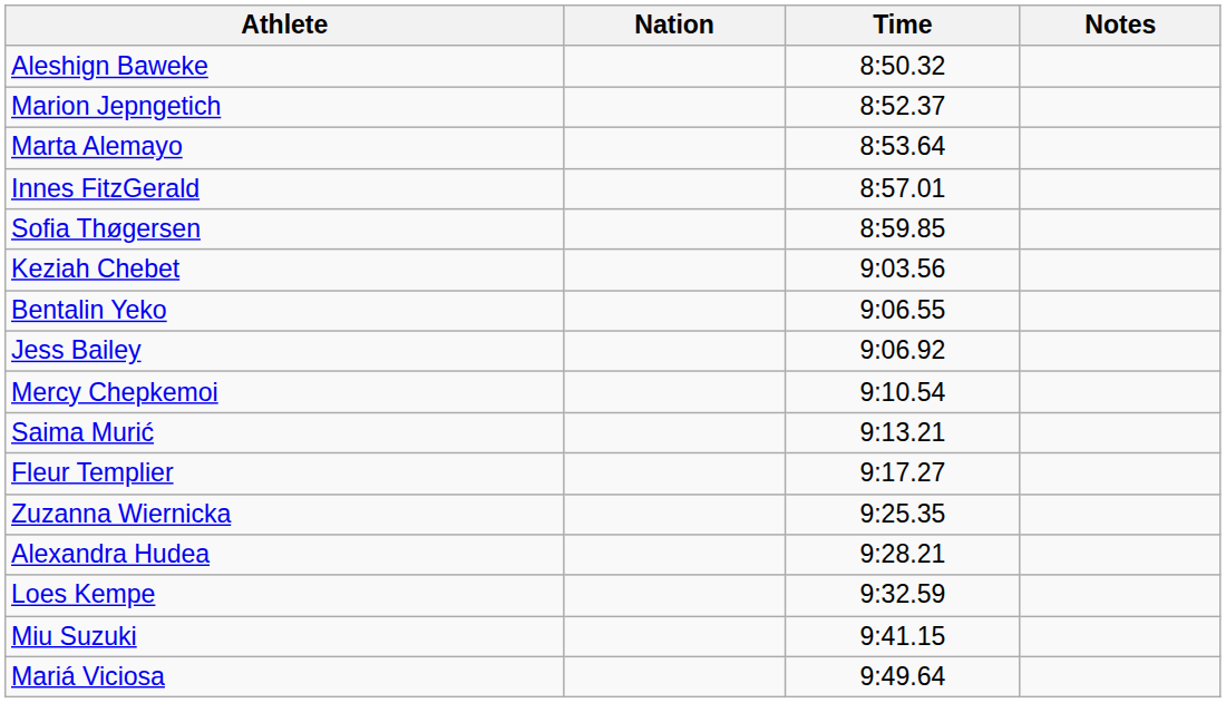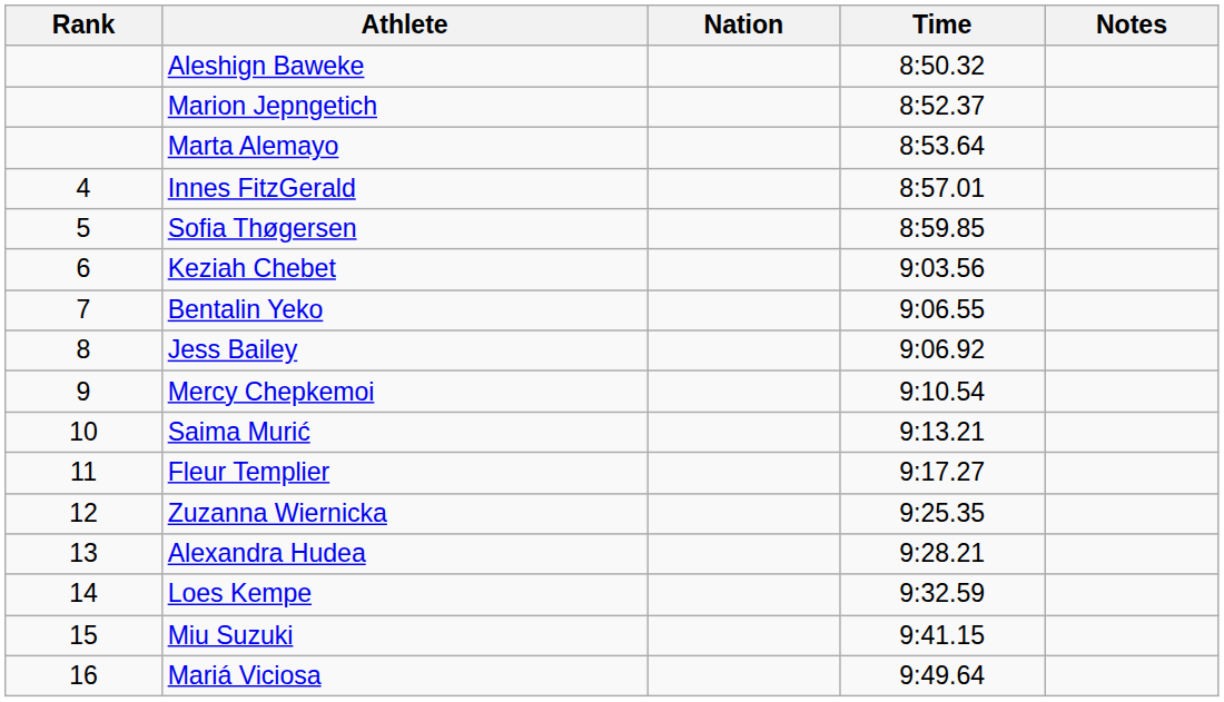 <table class="wikitable sortable" style="text-align:center;width: 60%;">
 <tr>
+<th scope="col">Rank</th>
 <th scope="col">Athlete</th>
 <th scope="col">Nation</th>
 <th scope="col">Time</th>
 <th scope="col">Notes</th>
 </tr>
 <tr>
+<td></td>
 <td align=left><a href='#'>Aleshign Baweke</a></td>
 <td align=left></td>
 <td>8:50.32</td>
 <td></td>
 </tr>
 <tr>
+<td></td>
 <td align=left><a href='#'>Marion Jepngetich</a></td>
 <td align=left></td>
 <td>8:52.37</td>
 <td></td>
 </tr>
 <tr>
+<td></td>
 <td align=left><a href='#'>Marta Alemayo</a></td>
 <td align=left></td>
 <td>8:53.64</td>
 <td></td>
 </tr>
 <tr>
+<td>4</td>
 <td align=left><a href='#'>Innes FitzGerald</a></td>
 <td align=left></td>
 <td>8:57.01</td>
 <td></td>
 </tr>
 <tr>
+<td>5</td>
 <td align=left><a href='#'>Sofia Thøgersen</a></td>
 <td align=left></td>
 <td>8:59.85</td>
 <td></td>
 </tr>
 <tr>
+<td>6</td>
 <td align=left><a href='#'>Keziah Chebet</a></td>
 <td align=left></td>
 <td>9:03.56</td>
 <td></td>
 </tr>
 <tr>
+<td>7</td>
 <td align=left><a href='#'>Bentalin Yeko</a></td>
 <td align=left></td>
 <td>9:06.55</td>
 <td></td>
 </tr>
 <tr>
+<td>8</td>
 <td align=left><a href='#'>Jess Bailey</a></td>
 <td align=left></td>
 <td>9:06.92</td>
 <td></td>
 </tr>
 <tr>
+<td>9</td>
 <td align=left><a href='#'>Mercy Chepkemoi</a></td>
 <td align=left></td>
 <td>9:10.54</td>
 <td></td>
 </tr>
 <tr>
+<td>10</td>
 <td align=left><a href='#'>Saima Murić</a></td>
 <td align=left></td>
 <td>9:13.21</td>
 <td></td>
 </tr>
 <tr>
+<td>11</td>
 <td align=left><a href='#'>Fleur Templier</a></td>
 <td align=left></td>
 <td>9:17.27</td>
 <td></td>
 </tr>
 <tr>
+<td>12</td>
 <td align=left><a href='#'>Zuzanna Wiernicka</a></td>
 <td align=left></td>
 <td>9:25.35</td>
 <td></td>
 </tr>
 <tr>
+<td>13</td>
 <td align=left><a href='#'>Alexandra Hudea</a></td>
 <td align=left></td>
 <td>9:28.21</td>
 <td></td>
 </tr>
 <tr>
+<td>14</td>
 <td align=left><a href='#'>Loes Kempe</a></td>
 <td align=left></td>
 <td>9:32.59</td>
 <td></td>
 </tr>
 <tr>
+<td>15</td>
 <td align=left><a href='#'>Miu Suzuki</a></td>
 <td align=left></td>
 <td>9:41.15</td>
 <td></td>
 </tr>
 <tr>
+<td>16</td>
 <td align=left><a href='#'>Mariá Viciosa</a></td>
 <td align=left></td>
 <td>9:49.64</td>
 <td></td>
 </tr>
 </table>
